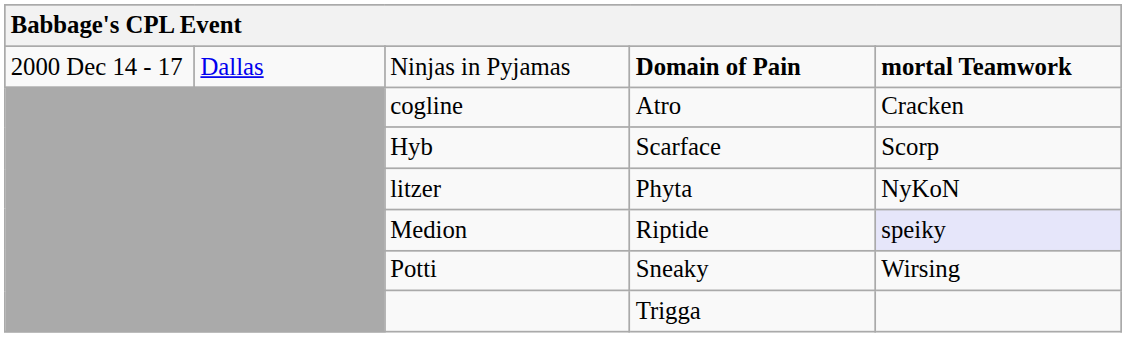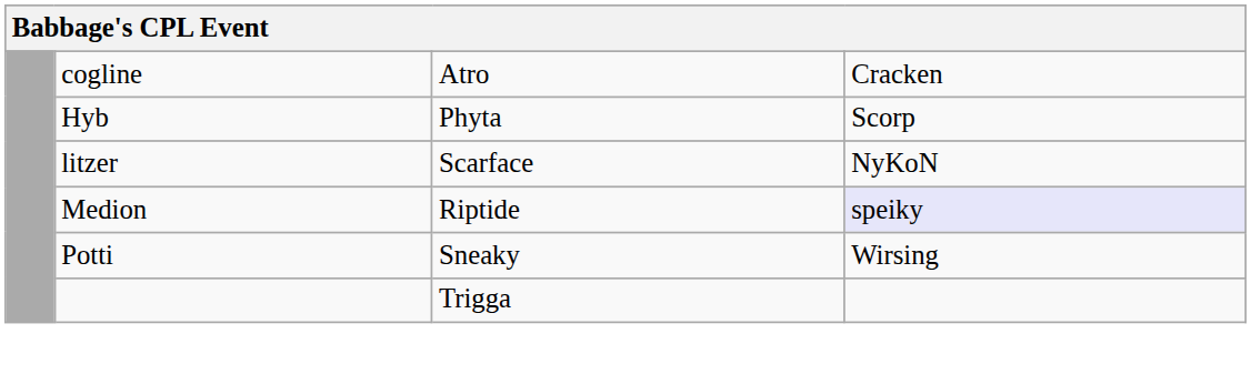 <table class="wikitable collapsible collapsed"  style="font-size:90%; margin:0; width:650px;">
 <tr>
 <th colspan="5" style="text-align:left;">Babbage's CPL Event</th>
-</tr>
-<tr>
-<td style="width:17%;">2000 Dec 14 - 17</td>
-<td style="width:17%;"> <a href='#'>Dallas</a></td>
-<td style="width:22%;"> Ninjas in Pyjamas</td>
-<td style="width:22%;"> <strong>Domain of Pain</strong></td>
-<td style="width:22%;"> <strong>mortal Teamwork</strong></td>
 </tr>
 <tr>
 <td colspan="2" rowspan="6" style="background:#aaa;"></td>
 <td> cogline</td>
 <td> Atro</td>
 <td> Cracken</td>
 </tr>
 <tr>
 <td> Hyb</td>
-<td> Scarface</td>
+<td> Phyta</td>
 <td> Scorp</td>
 </tr>
 <tr>
 <td> litzer</td>
-<td> Phyta</td>
+<td> Scarface</td>
 <td> NyKoN</td>
 </tr>
 <tr>
 <td> Medion</td>
 <td> Riptide</td>
 <td style="background: lavender;"> speiky</td>
 </tr>
 <tr>
 <td> Potti</td>
 <td> Sneaky</td>
 <td> Wirsing</td>
 </tr>
 <tr>
 <td></td>
 <td> Trigga</td>
 <td></td>
 </tr>
 </table>
